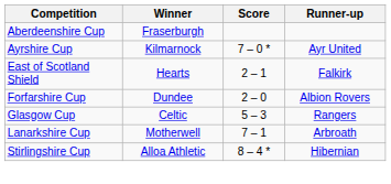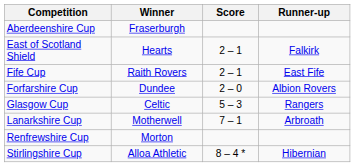 <table class="wikitable" style="text-align: center;">
 <tr>
 <th width=160>Competition</th>
 <th width=135>Winner</th>
 <th width=80>Score</th>
 <th width=135>Runner-up</th>
 </tr>
 <tr>
 <td align=left><a href='#'>Aberdeenshire Cup</a></td>
 <td><a href='#'>Fraserburgh</a></td>
 <td></td>
 <td></td>
 </tr>
 <tr>
-<td align=left><a href='#'>Ayrshire Cup</a></td>
-<td><a href='#'>Kilmarnock</a></td>
-<td>7 – 0 *</td>
-<td><a href='#'>Ayr United</a></td>
-</tr>
-<tr>
 <td align=left><a href='#'>East of Scotland Shield</a></td>
 <td><a href='#'>Hearts</a></td>
 <td>2 – 1</td>
 <td><a href='#'>Falkirk</a></td>
+</tr>
+<tr>
+<td align=left><a href='#'>Fife Cup</a></td>
+<td><a href='#'>Raith Rovers</a></td>
+<td>2 – 1</td>
+<td><a href='#'>East Fife</a></td>
 </tr>
 <tr>
 <td align=left><a href='#'>Forfarshire Cup</a></td>
 <td><a href='#'>Dundee</a></td>
 <td>2 – 0</td>
 <td><a href='#'>Albion Rovers</a></td>
 </tr>
 <tr>
 <td align=left><a href='#'>Glasgow Cup</a></td>
 <td><a href='#'>Celtic</a></td>
 <td>5 – 3 </td>
 <td><a href='#'>Rangers</a></td>
 </tr>
 <tr>
 <td align=left><a href='#'>Lanarkshire Cup</a></td>
 <td><a href='#'>Motherwell</a></td>
 <td>7 – 1</td>
 <td><a href='#'>Arbroath</a></td>
 </tr>
 <tr>
+<td align=left><a href='#'>Renfrewshire Cup</a></td>
+<td><a href='#'>Morton</a></td>
+<td></td>
+<td></td>
+</tr>
+<tr>
 <td align=left><a href='#'>Stirlingshire Cup</a></td>
 <td><a href='#'>Alloa Athletic</a></td>
 <td>8 – 4 *</td>
 <td><a href='#'>Hibernian</a></td>
 </tr>
 </table>
